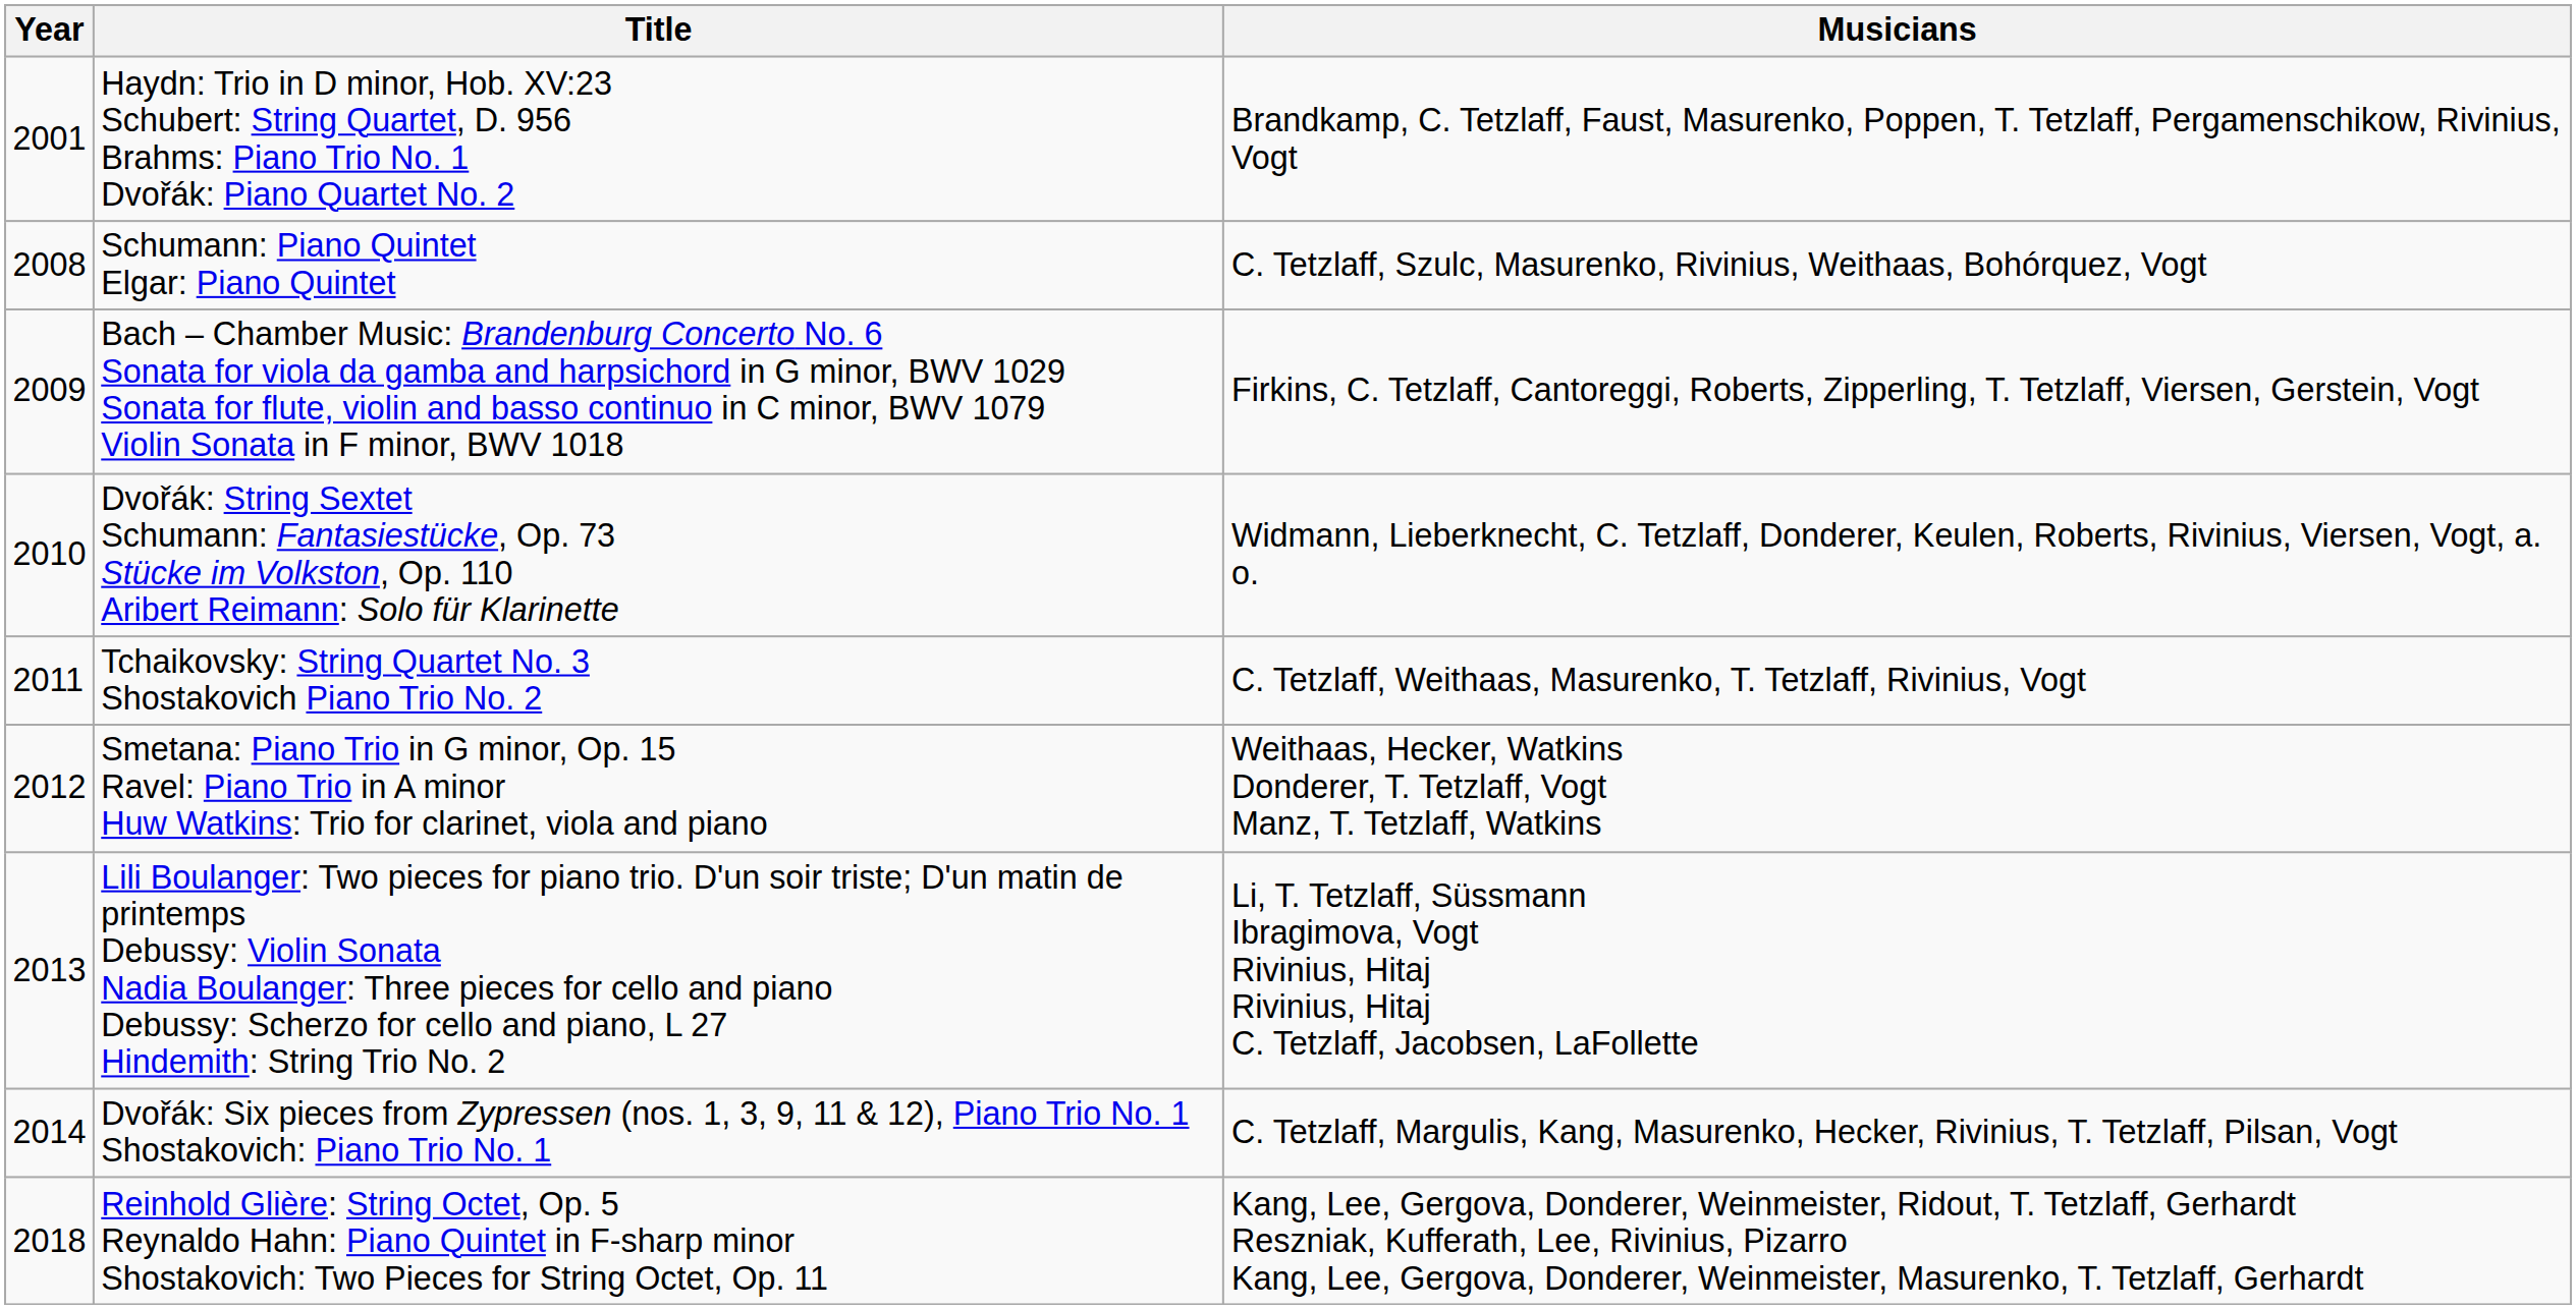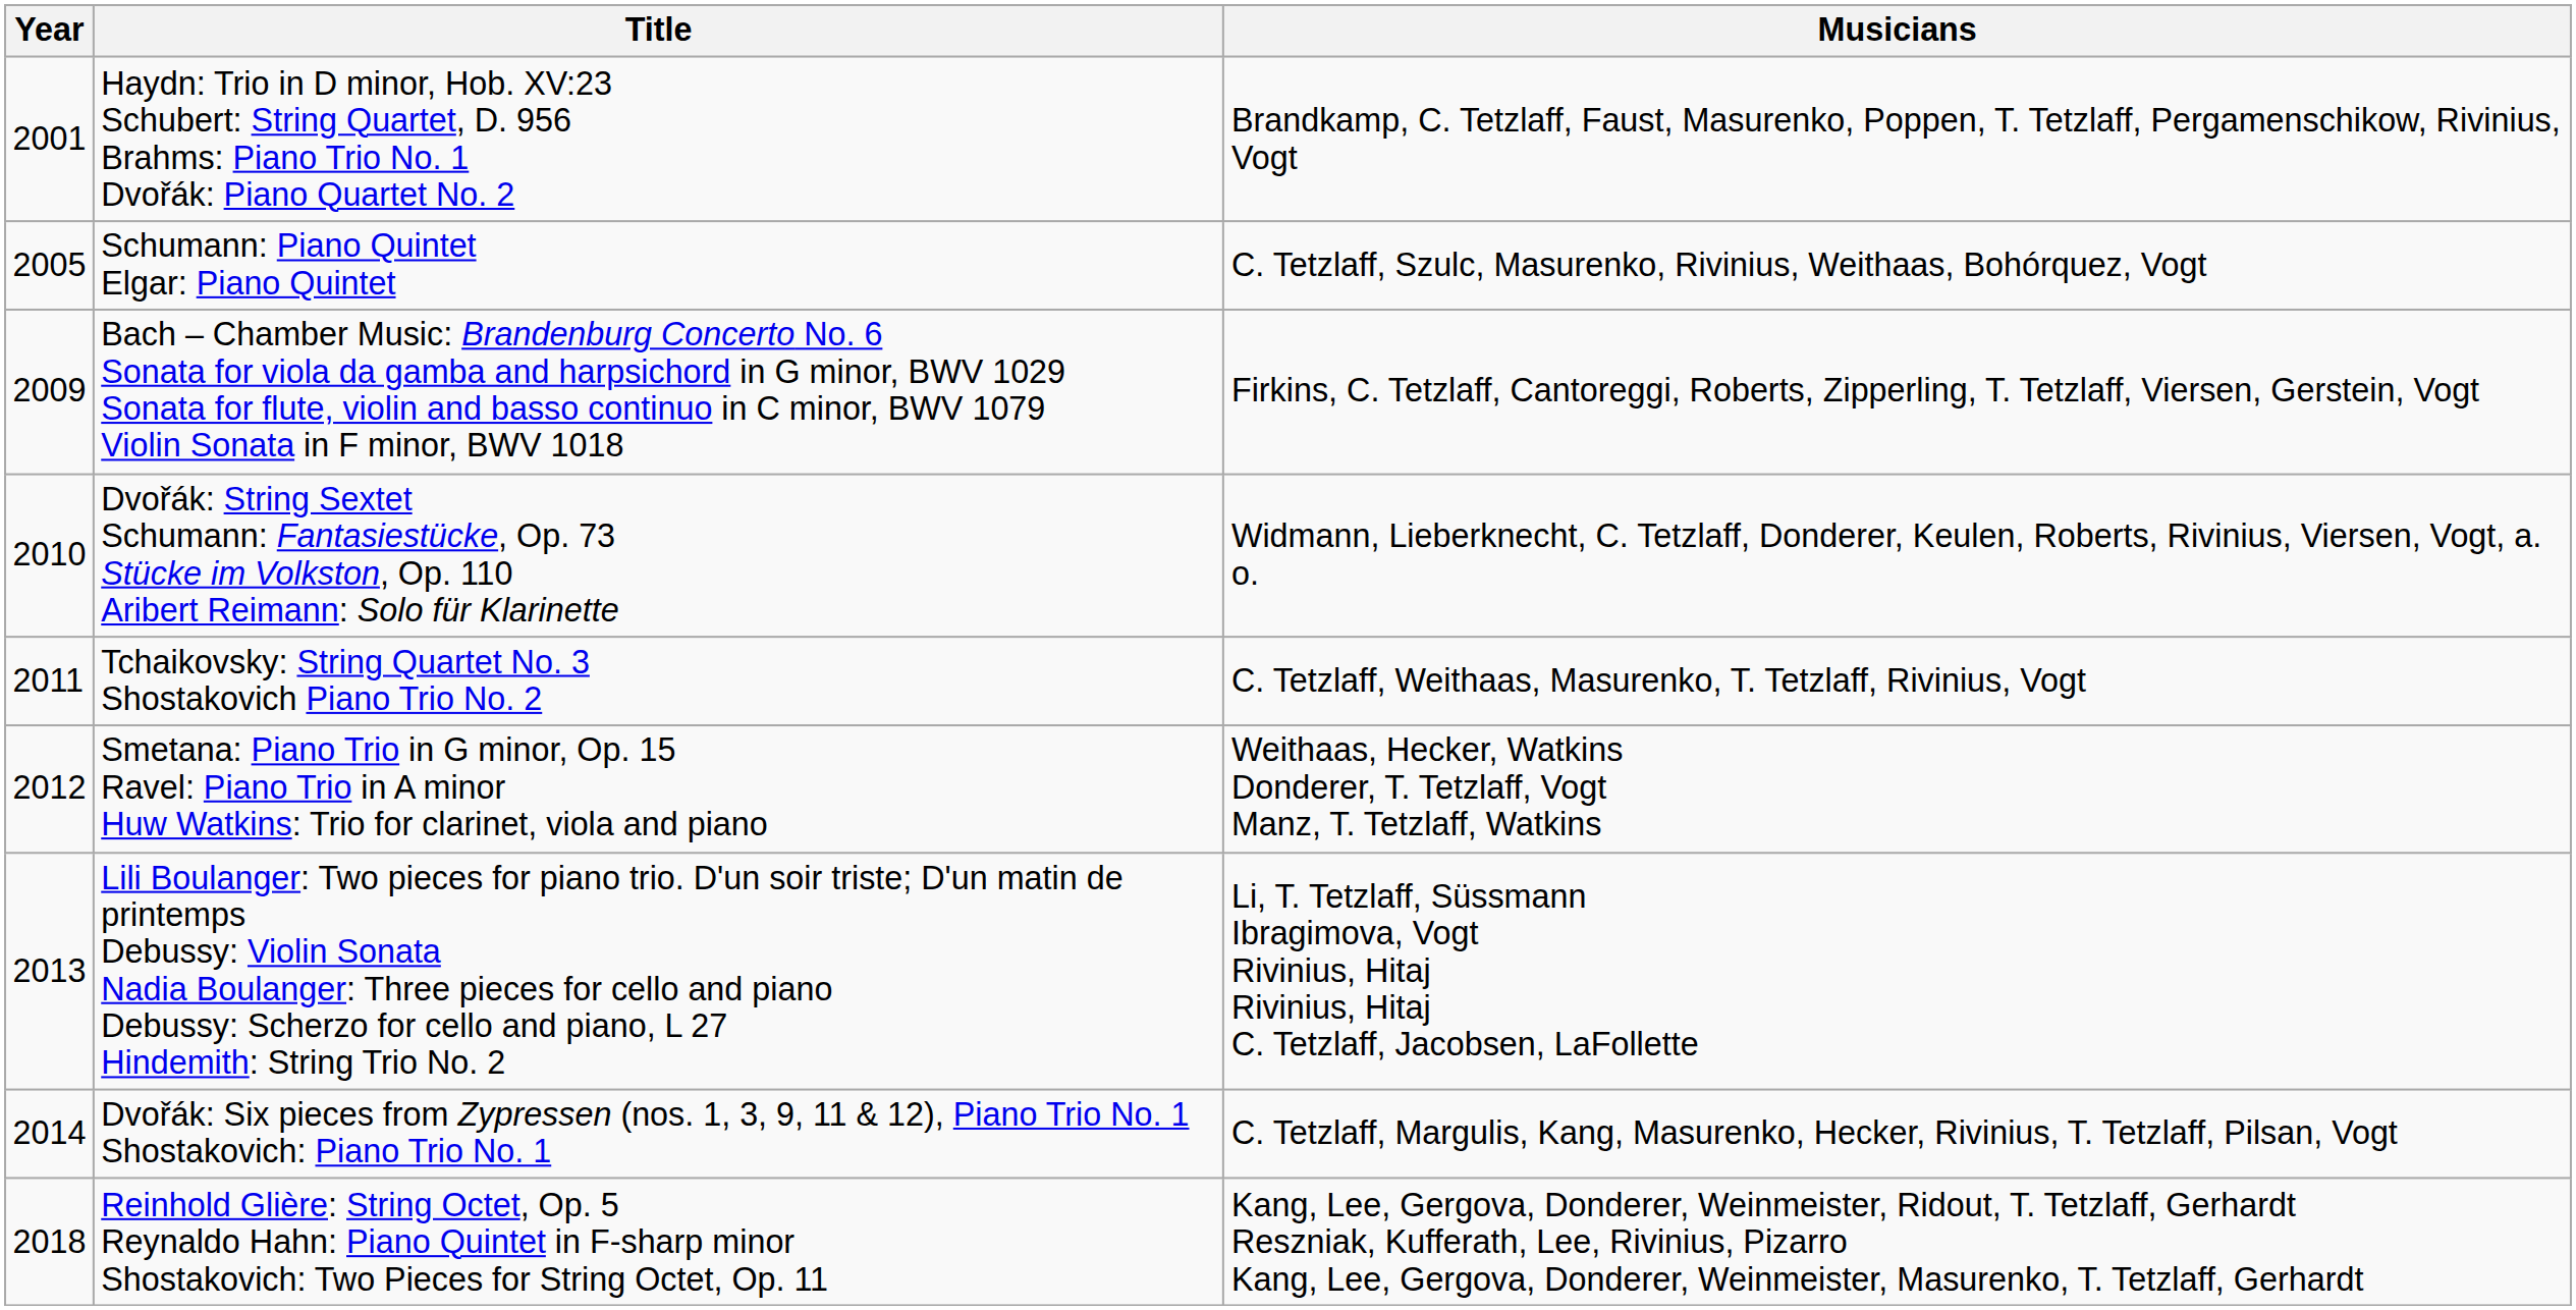 <table class="wikitable">
 <tr>
 <th>Year</th>
 <th>Title</th>
 <th>Musicians</th>
 </tr>
 <tr>
 <td>2001</td>
 <td>Haydn: Trio in D minor, Hob. XV:23<br> Schubert: <a href='#'>String Quartet</a>, D. 956<br> Brahms: <a href='#'>Piano Trio No. 1</a><br> Dvořák: <a href='#'>Piano Quartet No. 2</a></td>
 <td>Brandkamp, C. Tetzlaff, Faust, Masurenko, Poppen, T. Tetzlaff, Pergamenschikow, Rivinius, Vogt</td>
 </tr>
 <tr>
-<td>2008</td>
+<td>2005</td>
 <td>Schumann: <a href='#'>Piano Quintet</a><br> Elgar: <a href='#'>Piano Quintet</a></td>
 <td>C. Tetzlaff, Szulc, Masurenko, Rivinius, Weithaas, Bohórquez, Vogt</td>
 </tr>
 <tr id = Bach>
 <td>2009</td>
 <td>Bach – Chamber Music: <a href='#'><em>Brandenburg Concerto</em> No. 6</a><br> <a href='#'>Sonata for viola da gamba and harpsichord</a> in G minor, BWV 1029 <br> <a href='#'>Sonata for flute, violin and basso continuo</a> in C minor, BWV 1079 <br> <a href='#'>Violin Sonata</a> in F minor, BWV 1018</td>
 <td>Firkins, C. Tetzlaff, Cantoreggi, Roberts, Zipperling, T. Tetzlaff, Viersen, Gerstein, Vogt</td>
 </tr>
 <tr id = Dvořák>
 <td>2010</td>
 <td>Dvořák: <a href='#'>String Sextet</a> <br> Schumann: <em><a href='#'>Fantasiestücke</a></em>, Op. 73<br> <em><a href='#'>Stücke im Volkston</a></em>, Op. 110 <br> <a href='#'>Aribert Reimann</a>: <em>Solo für Klarinette</em></td>
 <td>Widmann, Lieberknecht, C. Tetzlaff, Donderer, Keulen, Roberts, Rivinius, Viersen, Vogt, a. o.</td>
 </tr>
 <tr>
 <td>2011</td>
 <td>Tchaikovsky: <a href='#'>String Quartet No. 3</a> <br> Shostakovich <a href='#'>Piano Trio No. 2</a></td>
 <td>C. Tetzlaff, Weithaas, Masurenko, T. Tetzlaff, Rivinius, Vogt</td>
 </tr>
 <tr id = Smetana>
 <td>2012</td>
 <td>Smetana: <a href='#'>Piano Trio</a> in G minor, Op. 15 <br> Ravel: <a href='#'>Piano Trio</a> in A minor <br> <a href='#'>Huw Watkins</a>: Trio for clarinet, viola and piano</td>
 <td>Weithaas, Hecker, Watkins<br> Donderer, T. Tetzlaff, Vogt<br> Manz, T. Tetzlaff, Watkins</td>
 </tr>
 <tr id = Boulanger>
 <td>2013</td>
 <td><a href='#'>Lili Boulanger</a>: Two pieces for piano trio. D'un soir triste; D'un matin de printemps<br> Debussy: <a href='#'>Violin Sonata</a><br> <a href='#'>Nadia Boulanger</a>: Three pieces for cello and piano <br> Debussy: Scherzo for cello and piano, L 27<br> <a href='#'>Hindemith</a>: String Trio No. 2</td>
 <td>Li, T. Tetzlaff, Süssmann <br> Ibragimova, Vogt<br> Rivinius, Hitaj<br> Rivinius, Hitaj<br> C. Tetzlaff, Jacobsen, LaFollette</td>
 </tr>
 <tr id = Shostakovich>
 <td>2014</td>
 <td>Dvořák: Six pieces from <em>Zypressen</em> (nos. 1, 3, 9, 11 & 12), <a href='#'>Piano Trio No. 1</a><br> Shostakovich: <a href='#'>Piano Trio No. 1</a></td>
 <td>C. Tetzlaff, Margulis, Kang, Masurenko, Hecker, Rivinius, T. Tetzlaff, Pilsan, Vogt</td>
 </tr>
 <tr>
 <td>2018</td>
 <td><a href='#'>Reinhold Glière</a>: <a href='#'>String Octet</a>, Op. 5 <br> Reynaldo Hahn: <a href='#'>Piano Quintet</a> in F-sharp minor <br> Shostakovich: Two Pieces for String Octet, Op. 11</td>
 <td>Kang, Lee, Gergova, Donderer, Weinmeister, Ridout, T. Tetzlaff, Gerhardt<br> Reszniak, Kufferath, Lee, Rivinius, Pizarro<br> Kang, Lee, Gergova, Donderer, Weinmeister, Masurenko, T. Tetzlaff, Gerhardt</td>
 </tr>
 <tr>
 </tr>
 </table>
